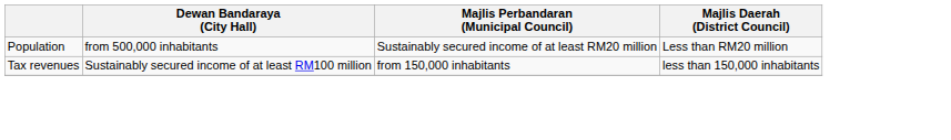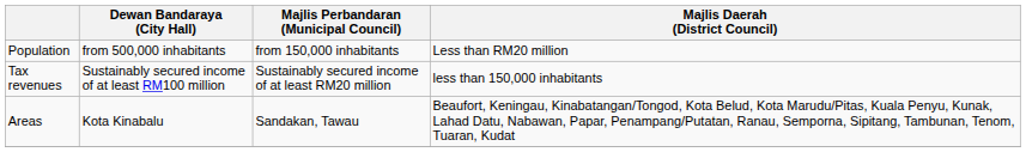 <table class="wikitable">
 <tr>
 <th class="hintergrundfarbe6"></th>
 <th class="hintergrundfarbe6">Dewan Bandaraya<br>(City Hall)</th>
 <th class="hintergrundfarbe6">Majlis Perbandaran<br>(Municipal Council)</th>
 <th class="hintergrundfarbe6">Majlis Daerah<br>(District Council)</th>
 </tr>
 <tr>
 <td>Population</td>
 <td>from 500,000 inhabitants</td>
-<td>Sustainably secured income of at least RM20 million</td>
+<td>from 150,000 inhabitants</td>
 <td>Less than RM20 million</td>
 </tr>
 <tr>
 <td>Tax revenues</td>
 <td>Sustainably secured income of at least <a href='#'>RM</a>100 million</td>
-<td>from 150,000 inhabitants</td>
+<td>Sustainably secured income of at least RM20 million</td>
 <td>less than 150,000 inhabitants</td>
+</tr>
+<tr>
+<td>Areas</td>
+<td>Kota Kinabalu</td>
+<td>Sandakan, Tawau</td>
+<td>Beaufort, Keningau, Kinabatangan/Tongod, Kota Belud, Kota Marudu/Pitas, Kuala Penyu, Kunak, Lahad Datu, Nabawan, Papar, Penampang/Putatan, Ranau, Semporna, Sipitang, Tambunan, Tenom, Tuaran, Kudat</td>
 </tr>
 <tr>
 </tr>
 </table>
